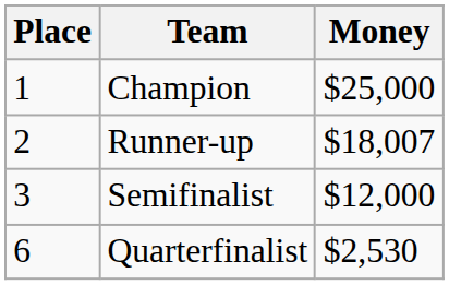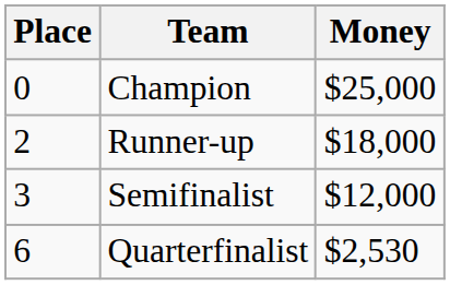 <table class="wikitable">
 <tr>
 <th>Place</th>
 <th>Team</th>
 <th>Money</th>
 </tr>
 <tr>
-<td>1</td>
+<td>0</td>
 <td>Champion</td>
 <td>$25,000</td>
 </tr>
 <tr>
 <td>2</td>
 <td>Runner-up</td>
-<td>$18,007</td>
+<td>$18,000</td>
 </tr>
 <tr>
 <td>3</td>
 <td>Semifinalist</td>
 <td>$12,000</td>
 </tr>
 <tr>
 <td>6</td>
 <td>Quarterfinalist</td>
 <td>$2,530</td>
 </tr>
 </table>
